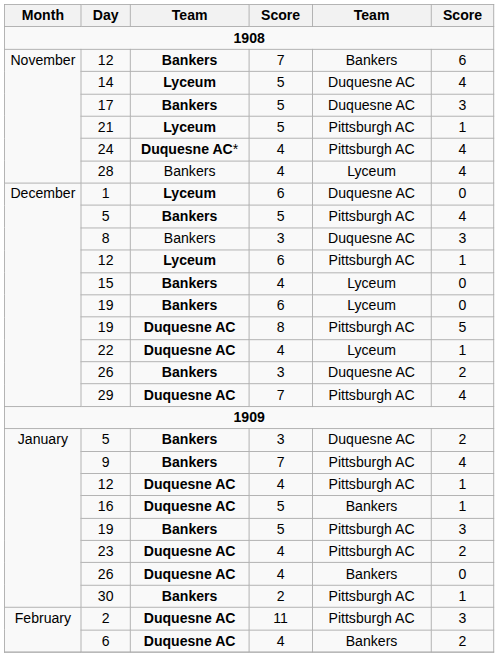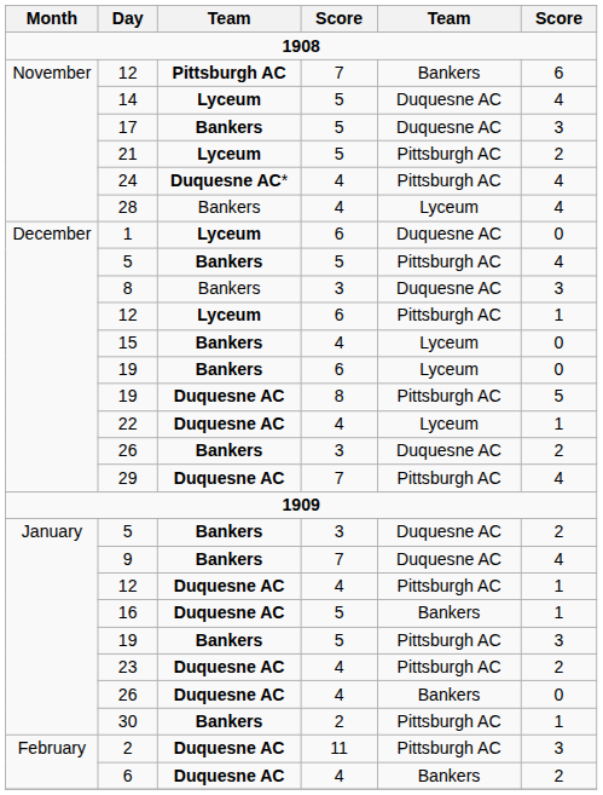 <table class="wikitable" style="text-align:center;">
 <tr>
 <th style="width:5em">Month</th>
 <th style="width:3em">Day</th>
 <th style="width:8em">Team</th>
 <th style="width:4em">Score</th>
 <th style="width:8em">Team</th>
 <th style="width:4em">Score</th>
 </tr>
 <tr>
 <td colspan="6"><strong>1908</strong></td>
 </tr>
 <tr>
 <td rowspan=6 valign=top>November</td>
 <td>12</td>
-<td><strong>Bankers</strong></td>
+<td><strong>Pittsburgh AC</strong></td>
 <td>7</td>
 <td>Bankers</td>
 <td>6</td>
 </tr>
 <tr>
 <td>14</td>
 <td><strong>Lyceum</strong></td>
 <td>5</td>
 <td>Duquesne AC</td>
 <td>4</td>
 </tr>
 <tr>
 <td>17</td>
 <td><strong>Bankers</strong></td>
 <td>5</td>
 <td>Duquesne AC</td>
 <td>3</td>
 </tr>
 <tr>
 <td>21</td>
 <td><strong>Lyceum</strong></td>
 <td>5</td>
 <td>Pittsburgh AC</td>
-<td>1</td>
+<td>2</td>
 </tr>
 <tr>
 <td>24</td>
 <td><strong>Duquesne AC</strong>*</td>
 <td>4</td>
 <td>Pittsburgh AC</td>
 <td>4</td>
 </tr>
 <tr>
 <td>28</td>
 <td>Bankers</td>
 <td>4</td>
 <td>Lyceum</td>
 <td>4</td>
 </tr>
 <tr>
 <td rowspan=10 valign=top>December</td>
 <td>1</td>
 <td><strong>Lyceum</strong></td>
 <td>6</td>
 <td>Duquesne AC</td>
 <td>0</td>
 </tr>
 <tr>
 <td>5</td>
 <td><strong>Bankers</strong></td>
 <td>5</td>
 <td>Pittsburgh AC</td>
 <td>4</td>
 </tr>
 <tr>
 <td>8</td>
 <td>Bankers</td>
 <td>3</td>
 <td>Duquesne AC</td>
 <td>3</td>
 </tr>
 <tr>
 <td>12</td>
 <td><strong>Lyceum</strong></td>
 <td>6</td>
 <td>Pittsburgh AC</td>
 <td>1</td>
 </tr>
 <tr>
 <td>15</td>
 <td><strong>Bankers</strong></td>
 <td>4</td>
 <td>Lyceum</td>
 <td>0</td>
 </tr>
 <tr>
 <td>19</td>
 <td><strong>Bankers</strong></td>
 <td>6</td>
 <td>Lyceum</td>
 <td>0</td>
 </tr>
 <tr>
 <td>19</td>
 <td><strong>Duquesne AC</strong></td>
 <td>8</td>
 <td>Pittsburgh AC</td>
 <td>5</td>
 </tr>
 <tr>
 <td>22</td>
 <td><strong>Duquesne AC</strong></td>
 <td>4</td>
 <td>Lyceum</td>
 <td>1</td>
 </tr>
 <tr>
 <td>26</td>
 <td><strong>Bankers</strong></td>
 <td>3</td>
 <td>Duquesne AC</td>
 <td>2</td>
 </tr>
 <tr>
 <td>29</td>
 <td><strong>Duquesne AC</strong></td>
 <td>7</td>
 <td>Pittsburgh AC</td>
 <td>4</td>
 </tr>
 <tr>
 <td colspan="6"><strong>1909</strong></td>
 </tr>
 <tr>
 <td rowspan=8 valign=top>January</td>
 <td>5</td>
 <td><strong>Bankers</strong></td>
 <td>3</td>
 <td>Duquesne AC</td>
 <td>2</td>
 </tr>
 <tr>
 <td>9</td>
 <td><strong>Bankers</strong></td>
 <td>7</td>
-<td>Pittsburgh AC</td>
+<td>Duquesne AC</td>
 <td>4</td>
 </tr>
 <tr>
 <td>12</td>
 <td><strong>Duquesne AC</strong></td>
 <td>4</td>
 <td>Pittsburgh AC</td>
 <td>1</td>
 </tr>
 <tr>
 <td>16</td>
 <td><strong>Duquesne AC</strong></td>
 <td>5</td>
 <td>Bankers</td>
 <td>1</td>
 </tr>
 <tr>
 <td>19</td>
 <td><strong>Bankers</strong></td>
 <td>5</td>
 <td>Pittsburgh AC</td>
 <td>3</td>
 </tr>
 <tr>
 <td>23</td>
 <td><strong>Duquesne AC</strong></td>
 <td>4</td>
 <td>Pittsburgh AC</td>
 <td>2</td>
 </tr>
 <tr>
 <td>26</td>
 <td><strong>Duquesne AC</strong></td>
 <td>4</td>
 <td>Bankers</td>
 <td>0</td>
 </tr>
 <tr>
 <td>30</td>
 <td><strong>Bankers</strong></td>
 <td>2</td>
 <td>Pittsburgh AC</td>
 <td>1</td>
 </tr>
 <tr>
 <td rowspan=2 valign=top>February</td>
 <td>2</td>
 <td><strong>Duquesne AC</strong></td>
 <td>11</td>
 <td>Pittsburgh AC</td>
 <td>3</td>
 </tr>
 <tr>
 <td>6</td>
 <td><strong>Duquesne AC</strong></td>
 <td>4</td>
 <td>Bankers</td>
 <td>2</td>
 </tr>
 <tr>
 </tr>
 </table>
